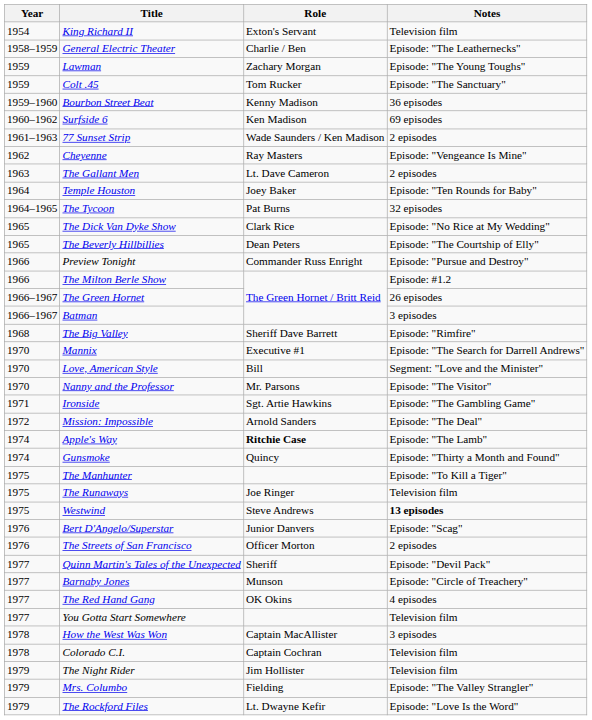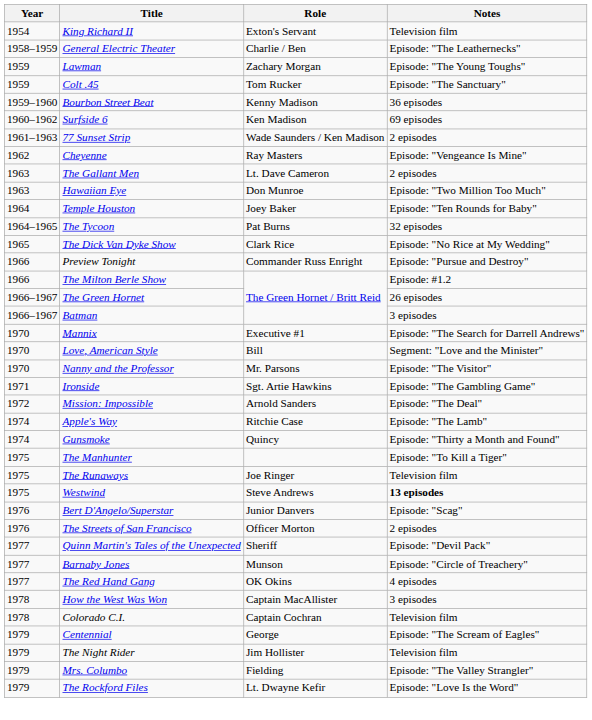 <table class="wikitable sortable">
 <tr>
 <th>Year</th>
 <th>Title</th>
 <th>Role</th>
 <th class="unsortable">Notes</th>
 </tr>
 <tr>
 <td>1954</td>
 <td><em><a href='#'>King Richard II</a></em></td>
 <td>Exton's Servant</td>
 <td>Television film</td>
 </tr>
 <tr>
 <td>1958–1959</td>
 <td><em><a href='#'>General Electric Theater</a></em></td>
 <td>Charlie / Ben</td>
 <td>Episode: "The Leathernecks"</td>
 </tr>
 <tr>
 <td>1959</td>
 <td><em><a href='#'>Lawman</a></em></td>
 <td>Zachary Morgan</td>
 <td>Episode: "The Young Toughs"</td>
 </tr>
 <tr>
 <td>1959</td>
 <td><em><a href='#'>Colt .45</a></em></td>
 <td>Tom Rucker</td>
 <td>Episode: "The Sanctuary"</td>
 </tr>
 <tr>
 <td>1959–1960</td>
 <td><em><a href='#'>Bourbon Street Beat</a></em></td>
 <td>Kenny Madison</td>
 <td>36 episodes</td>
 </tr>
 <tr>
 <td>1960–1962</td>
 <td><em><a href='#'>Surfside 6</a></em></td>
 <td>Ken Madison</td>
 <td>69 episodes</td>
 </tr>
 <tr>
 <td>1961–1963</td>
 <td><em><a href='#'>77 Sunset Strip</a></em></td>
 <td>Wade Saunders / Ken Madison</td>
 <td>2 episodes</td>
 </tr>
 <tr>
 <td>1962</td>
 <td><em><a href='#'>Cheyenne</a></em></td>
 <td>Ray Masters</td>
 <td>Episode: "Vengeance Is Mine"</td>
 </tr>
 <tr>
 <td>1963</td>
 <td><em><a href='#'>The Gallant Men</a></em></td>
 <td>Lt. Dave Cameron</td>
 <td>2 episodes</td>
 </tr>
 <tr>
+<td>1963</td>
+<td><em><a href='#'>Hawaiian Eye</a></em></td>
+<td>Don Munroe</td>
+<td>Episode: "Two Million Too Much"</td>
+</tr>
+<tr>
 <td>1964</td>
 <td><em><a href='#'>Temple Houston</a></em></td>
 <td>Joey Baker</td>
 <td>Episode: "Ten Rounds for Baby"</td>
 </tr>
 <tr>
 <td>1964–1965</td>
 <td><em><a href='#'>The Tycoon</a></em></td>
 <td>Pat Burns</td>
 <td>32 episodes</td>
 </tr>
 <tr>
 <td>1965</td>
 <td><em><a href='#'>The Dick Van Dyke Show</a></em></td>
 <td>Clark Rice</td>
 <td>Episode: "No Rice at My Wedding"</td>
-</tr>
-<tr>
-<td>1965</td>
-<td><em><a href='#'>The Beverly Hillbillies</a></em></td>
-<td>Dean Peters</td>
-<td>Episode: "The Courtship of Elly"</td>
 </tr>
 <tr>
 <td>1966</td>
 <td><em>Preview Tonight</em></td>
 <td>Commander Russ Enright</td>
 <td>Episode: "Pursue and Destroy"</td>
 </tr>
 <tr>
 <td>1966</td>
 <td><em><a href='#'>The Milton Berle Show</a></em></td>
 <td rowspan="3"><a href='#'>The Green Hornet / Britt Reid</a></td>
 <td>Episode: #1.2</td>
 </tr>
 <tr>
 <td>1966–1967</td>
 <td><em><a href='#'>The Green Hornet</a></em></td>
 <td>26 episodes</td>
 </tr>
 <tr>
 <td>1966–1967</td>
 <td><em><a href='#'>Batman</a></em></td>
 <td>3 episodes</td>
-</tr>
-<tr>
-<td>1968</td>
-<td><em><a href='#'>The Big Valley</a></em></td>
-<td>Sheriff Dave Barrett</td>
-<td>Episode: "Rimfire"</td>
 </tr>
 <tr>
 <td>1970</td>
 <td><em><a href='#'>Mannix</a></em></td>
 <td>Executive #1</td>
 <td>Episode: "The Search for Darrell Andrews"</td>
 </tr>
 <tr>
 <td>1970</td>
 <td><em><a href='#'>Love, American Style</a></em></td>
 <td>Bill</td>
 <td>Segment: "Love and the Minister"</td>
 </tr>
 <tr>
 <td>1970</td>
 <td><em><a href='#'>Nanny and the Professor</a></em></td>
 <td>Mr. Parsons</td>
 <td>Episode: "The Visitor"</td>
 </tr>
 <tr>
 <td>1971</td>
 <td><em><a href='#'>Ironside</a></em></td>
 <td>Sgt. Artie Hawkins</td>
 <td>Episode: "The Gambling Game"</td>
 </tr>
 <tr>
 <td>1972</td>
 <td><em><a href='#'>Mission: Impossible</a></em></td>
 <td>Arnold Sanders</td>
 <td>Episode: "The Deal"</td>
 </tr>
 <tr>
 <td>1974</td>
 <td><em><a href='#'>Apple's Way</a></em></td>
-<td><strong>Ritchie Case</strong></td>
+<td>Ritchie Case</td>
 <td>Episode: "The Lamb"</td>
 </tr>
 <tr>
 <td>1974</td>
 <td><em><a href='#'>Gunsmoke</a></em></td>
 <td>Quincy</td>
 <td>Episode: "Thirty a Month and Found"</td>
 </tr>
 <tr>
 <td>1975</td>
 <td><em><a href='#'>The Manhunter</a></em></td>
 <td></td>
 <td>Episode: "To Kill a Tiger"</td>
 </tr>
 <tr>
 <td>1975</td>
 <td><em><a href='#'>The Runaways</a></em></td>
 <td>Joe Ringer</td>
 <td>Television film</td>
 </tr>
 <tr>
 <td>1975</td>
 <td><em><a href='#'>Westwind</a></em></td>
 <td>Steve Andrews</td>
 <td><strong>13 episodes</strong></td>
 </tr>
 <tr>
 <td>1976</td>
 <td><em><a href='#'>Bert D'Angelo/Superstar</a></em></td>
 <td>Junior Danvers</td>
 <td>Episode: "Scag"</td>
 </tr>
 <tr>
 <td>1976</td>
 <td><em><a href='#'>The Streets of San Francisco</a></em></td>
 <td>Officer Morton</td>
 <td>2 episodes</td>
 </tr>
 <tr>
 <td>1977</td>
 <td><em><a href='#'>Quinn Martin's Tales of the Unexpected</a></em></td>
 <td>Sheriff</td>
 <td>Episode: "Devil Pack"</td>
 </tr>
 <tr>
 <td>1977</td>
 <td><em><a href='#'>Barnaby Jones</a></em></td>
 <td>Munson</td>
 <td>Episode: "Circle of Treachery"</td>
 </tr>
 <tr>
 <td>1977</td>
 <td><em><a href='#'>The Red Hand Gang</a></em></td>
 <td>OK Okins</td>
 <td>4 episodes</td>
 </tr>
 <tr>
-<td>1977</td>
-<td><em>You Gotta Start Somewhere</em></td>
-<td></td>
-<td>Television film</td>
-</tr>
-<tr>
 <td>1978</td>
 <td><em><a href='#'>How the West Was Won</a></em></td>
 <td>Captain MacAllister</td>
 <td>3 episodes</td>
 </tr>
 <tr>
 <td>1978</td>
 <td><em>Colorado C.I.</em></td>
 <td>Captain Cochran</td>
 <td>Television film</td>
+</tr>
+<tr>
+<td>1979</td>
+<td><em><a href='#'>Centennial</a></em></td>
+<td>George</td>
+<td>Episode: "The Scream of Eagles"</td>
 </tr>
 <tr>
 <td>1979</td>
 <td><em>The Night Rider</em></td>
 <td>Jim Hollister</td>
 <td>Television film</td>
 </tr>
 <tr>
 <td>1979</td>
 <td><em><a href='#'>Mrs. Columbo</a></em></td>
 <td>Fielding</td>
 <td>Episode: "The Valley Strangler"</td>
 </tr>
 <tr>
 <td>1979</td>
 <td><em><a href='#'>The Rockford Files</a></em></td>
 <td>Lt. Dwayne Kefir</td>
 <td>Episode: "Love Is the Word"</td>
 </tr>
 </table>
